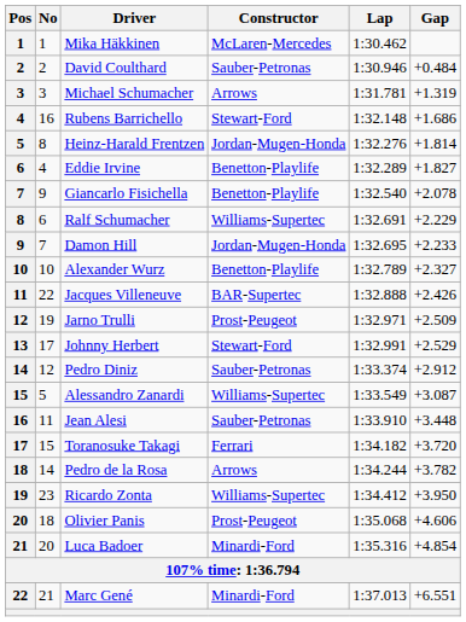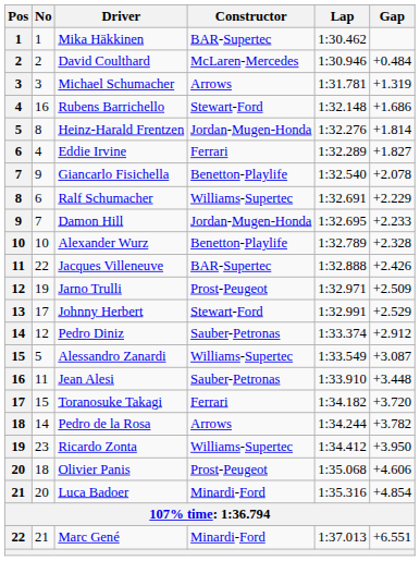 <table class="wikitable sortable" style="font-size: 95%;">
 <tr>
 <th>Pos</th>
 <th>No</th>
 <th>Driver</th>
 <th>Constructor</th>
 <th>Lap</th>
 <th>Gap</th>
 </tr>
 <tr>
 <th>1</th>
 <td>1</td>
 <td> <a href='#'>Mika Häkkinen</a></td>
-<td><a href='#'>McLaren</a>-<a href='#'>Mercedes</a></td>
+<td><a href='#'>BAR</a>-<a href='#'>Supertec</a></td>
 <td>1:30.462</td>
 <td></td>
 </tr>
 <tr>
 <th>2</th>
 <td>2</td>
 <td> <a href='#'>David Coulthard</a></td>
-<td><a href='#'>Sauber</a>-<a href='#'>Petronas</a></td>
+<td><a href='#'>McLaren</a>-<a href='#'>Mercedes</a></td>
 <td>1:30.946</td>
 <td>+0.484</td>
 </tr>
 <tr>
 <th>3</th>
 <td>3</td>
 <td> <a href='#'>Michael Schumacher</a></td>
 <td><a href='#'>Arrows</a></td>
 <td>1:31.781</td>
 <td>+1.319</td>
 </tr>
 <tr>
 <th>4</th>
 <td>16</td>
 <td> <a href='#'>Rubens Barrichello</a></td>
 <td><a href='#'>Stewart</a>-<a href='#'>Ford</a></td>
 <td>1:32.148</td>
 <td>+1.686</td>
 </tr>
 <tr>
 <th>5</th>
 <td>8</td>
 <td> <a href='#'>Heinz-Harald Frentzen</a></td>
 <td><a href='#'>Jordan</a>-<a href='#'>Mugen-Honda</a></td>
 <td>1:32.276</td>
 <td>+1.814</td>
 </tr>
 <tr>
 <th>6</th>
 <td>4</td>
 <td> <a href='#'>Eddie Irvine</a></td>
-<td><a href='#'>Benetton</a>-<a href='#'>Playlife</a></td>
+<td><a href='#'>Ferrari</a></td>
 <td>1:32.289</td>
 <td>+1.827</td>
 </tr>
 <tr>
 <th>7</th>
 <td>9</td>
 <td> <a href='#'>Giancarlo Fisichella</a></td>
 <td><a href='#'>Benetton</a>-<a href='#'>Playlife</a></td>
 <td>1:32.540</td>
 <td>+2.078</td>
 </tr>
 <tr>
 <th>8</th>
 <td>6</td>
 <td> <a href='#'>Ralf Schumacher</a></td>
 <td><a href='#'>Williams</a>-<a href='#'>Supertec</a></td>
 <td>1:32.691</td>
 <td>+2.229</td>
 </tr>
 <tr>
 <th>9</th>
 <td>7</td>
 <td> <a href='#'>Damon Hill</a></td>
 <td><a href='#'>Jordan</a>-<a href='#'>Mugen-Honda</a></td>
 <td>1:32.695</td>
 <td>+2.233</td>
 </tr>
 <tr>
 <th>10</th>
 <td>10</td>
 <td> <a href='#'>Alexander Wurz</a></td>
 <td><a href='#'>Benetton</a>-<a href='#'>Playlife</a></td>
 <td>1:32.789</td>
-<td>+2.327</td>
+<td>+2.328</td>
 </tr>
 <tr>
 <th>11</th>
 <td>22</td>
 <td> <a href='#'>Jacques Villeneuve</a></td>
 <td><a href='#'>BAR</a>-<a href='#'>Supertec</a></td>
 <td>1:32.888</td>
 <td>+2.426</td>
 </tr>
 <tr>
 <th>12</th>
 <td>19</td>
 <td> <a href='#'>Jarno Trulli</a></td>
 <td><a href='#'>Prost</a>-<a href='#'>Peugeot</a></td>
 <td>1:32.971</td>
 <td>+2.509</td>
 </tr>
 <tr>
 <th>13</th>
 <td>17</td>
 <td> <a href='#'>Johnny Herbert</a></td>
 <td><a href='#'>Stewart</a>-<a href='#'>Ford</a></td>
 <td>1:32.991</td>
 <td>+2.529</td>
 </tr>
 <tr>
 <th>14</th>
 <td>12</td>
 <td> <a href='#'>Pedro Diniz</a></td>
 <td><a href='#'>Sauber</a>-<a href='#'>Petronas</a></td>
 <td>1:33.374</td>
 <td>+2.912</td>
 </tr>
 <tr>
 <th>15</th>
 <td>5</td>
 <td> <a href='#'>Alessandro Zanardi</a></td>
 <td><a href='#'>Williams</a>-<a href='#'>Supertec</a></td>
 <td>1:33.549</td>
 <td>+3.087</td>
 </tr>
 <tr>
 <th>16</th>
 <td>11</td>
 <td> <a href='#'>Jean Alesi</a></td>
 <td><a href='#'>Sauber</a>-<a href='#'>Petronas</a></td>
 <td>1:33.910</td>
 <td>+3.448</td>
 </tr>
 <tr>
 <th>17</th>
 <td>15</td>
 <td> <a href='#'>Toranosuke Takagi</a></td>
 <td><a href='#'>Ferrari</a></td>
 <td>1:34.182</td>
 <td>+3.720</td>
 </tr>
 <tr>
 <th>18</th>
 <td>14</td>
 <td> <a href='#'>Pedro de la Rosa</a></td>
 <td><a href='#'>Arrows</a></td>
 <td>1:34.244</td>
 <td>+3.782</td>
 </tr>
 <tr>
 <th>19</th>
 <td>23</td>
 <td> <a href='#'>Ricardo Zonta</a></td>
 <td><a href='#'>Williams</a>-<a href='#'>Supertec</a></td>
 <td>1:34.412</td>
 <td>+3.950</td>
 </tr>
 <tr>
 <th>20</th>
 <td>18</td>
 <td> <a href='#'>Olivier Panis</a></td>
 <td><a href='#'>Prost</a>-<a href='#'>Peugeot</a></td>
 <td>1:35.068</td>
 <td>+4.606</td>
 </tr>
 <tr>
 <th>21</th>
 <td>20</td>
 <td> <a href='#'>Luca Badoer</a></td>
 <td><a href='#'>Minardi</a>-<a href='#'>Ford</a></td>
 <td>1:35.316</td>
 <td>+4.854</td>
 </tr>
 <tr>
 <th colspan="7"><a href='#'>107% time</a>: 1:36.794</th>
 </tr>
 <tr>
 <th>22</th>
 <td>21</td>
 <td> <a href='#'>Marc Gené</a></td>
 <td><a href='#'>Minardi</a>-<a href='#'>Ford</a></td>
 <td>1:37.013</td>
 <td>+6.551</td>
 </tr>
 <tr>
 <th colspan="7"></th>
 </tr>
 </table>
